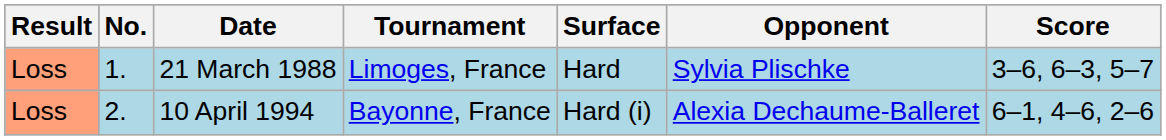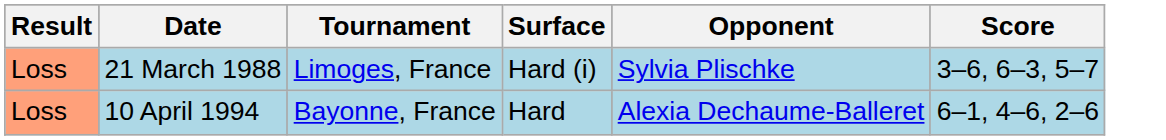 <table class="sortable wikitable" style="font-size:97%">
 <tr>
 <th>Result</th>
-<th>No.</th>
 <th>Date</th>
 <th>Tournament</th>
 <th>Surface</th>
 <th>Opponent</th>
 <th>Score</th>
 </tr>
 <tr bgcolor=lightblue>
 <td style="background:#ffa07a;">Loss</td>
-<td>1.</td>
 <td>21 March 1988</td>
 <td><a href='#'>Limoges</a>, France</td>
-<td>Hard</td>
+<td>Hard (i)</td>
 <td> <a href='#'>Sylvia Plischke</a></td>
 <td>3–6, 6–3, 5–7</td>
 </tr>
 <tr style="background:lightblue;">
 <td style="background:#ffa07a;">Loss</td>
-<td>2.</td>
 <td>10 April 1994</td>
 <td><a href='#'>Bayonne</a>, France</td>
-<td>Hard (i)</td>
+<td>Hard</td>
 <td> <a href='#'>Alexia Dechaume-Balleret</a></td>
 <td>6–1, 4–6, 2–6</td>
 </tr>
 </table>
